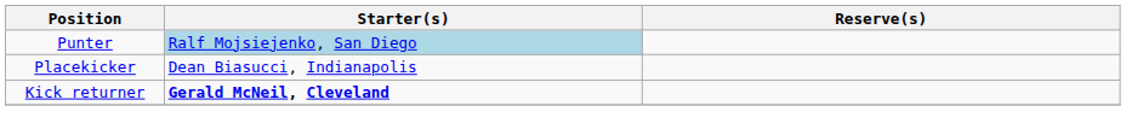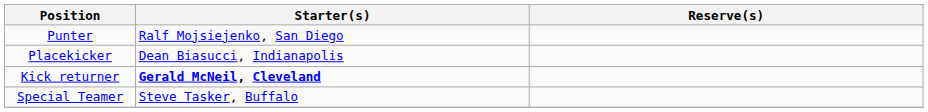 <table class="wikitable" width=75%>
 <tr>
 <th width=10%>Position</th>
 <th width=30%>Starter(s)</th>
 <th width=30%>Reserve(s)</th>
 </tr>
 <tr>
 <td align=center><a href='#'>Punter</a></td>
-<td style="background: lightblue;"> <a href='#'>Ralf Mojsiejenko</a>, <a href='#'>San Diego</a></td>
+<td> <a href='#'>Ralf Mojsiejenko</a>, <a href='#'>San Diego</a></td>
 <td></td>
 </tr>
 <tr>
 <td align=center><a href='#'>Placekicker</a></td>
 <td> <a href='#'>Dean Biasucci</a>, <a href='#'>Indianapolis</a></td>
 <td></td>
 </tr>
 <tr>
 <td align=center><a href='#'>Kick returner</a></td>
 <td><strong> <a href='#'>Gerald McNeil</a>, <a href='#'>Cleveland</a></strong></td>
 <td></td>
 </tr>
 <tr>
+<td align=center><a href='#'>Special Teamer</a></td>
+<td> <a href='#'>Steve Tasker</a>, <a href='#'>Buffalo</a></td>
+<td></td>
+</tr>
+<tr>
 </tr>
 </table>
